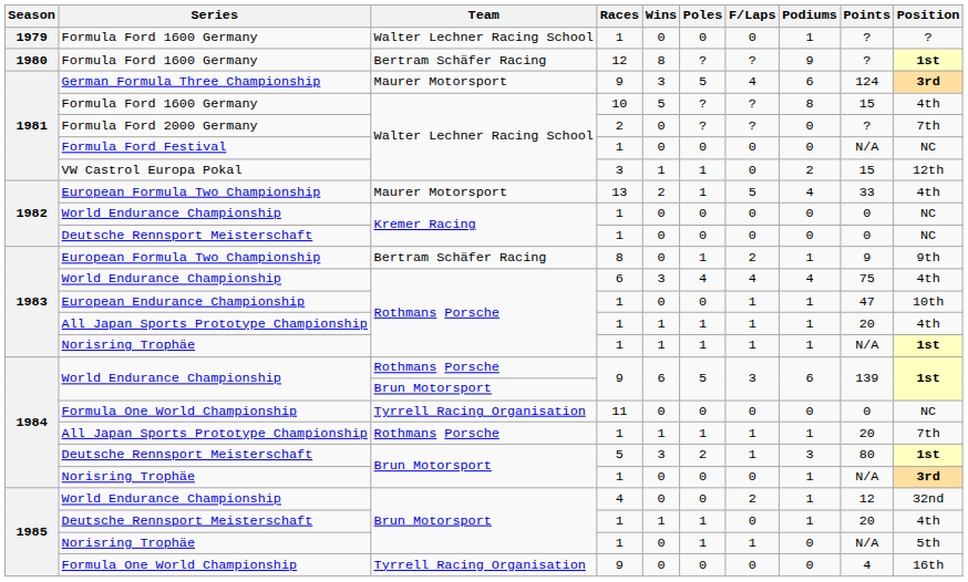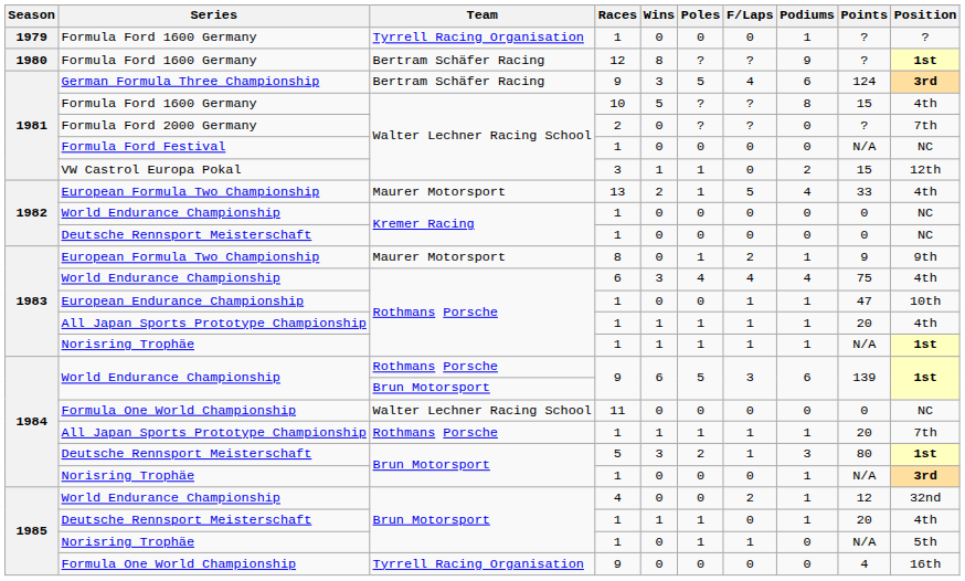 <table class="wikitable" style="font-size: 90%; text-align:center">
 <tr>
 <th>Season</th>
 <th>Series</th>
 <th>Team</th>
 <th>Races</th>
 <th>Wins</th>
 <th>Poles</th>
 <th>F/Laps</th>
 <th>Podiums</th>
 <th>Points</th>
 <th>Position</th>
 </tr>
 <tr>
 <th>1979</th>
 <td align=left>Formula Ford 1600 Germany</td>
-<td align=left nowrap>Walter Lechner Racing School</td>
+<td align=left><a href='#'>Tyrrell Racing Organisation</a></td>
 <td>1</td>
 <td>0</td>
 <td>0</td>
 <td>0</td>
 <td>1</td>
 <td>?</td>
 <td>?</td>
 </tr>
 <tr>
 <th>1980</th>
 <td align=left>Formula Ford 1600 Germany</td>
 <td align=left>Bertram Schäfer Racing</td>
 <td>12</td>
 <td>8</td>
 <td>?</td>
 <td>?</td>
 <td>9</td>
 <td>?</td>
 <td style="background:#FFFFBF;"><strong>1st</strong></td>
 </tr>
 <tr>
 <th rowspan=5>1981</th>
 <td align=left><a href='#'>German Formula Three Championship</a></td>
-<td align=left>Maurer Motorsport</td>
+<td align=left>Bertram Schäfer Racing</td>
 <td>9</td>
 <td>3</td>
 <td>5</td>
 <td>4</td>
 <td>6</td>
 <td>124</td>
 <td style="background:#FFDF9F;"><strong>3rd</strong></td>
 </tr>
 <tr>
 <td align=left>Formula Ford 1600 Germany</td>
 <td align=left rowspan=4>Walter Lechner Racing School</td>
 <td>10</td>
 <td>5</td>
 <td>?</td>
 <td>?</td>
 <td>8</td>
 <td>15</td>
 <td>4th</td>
 </tr>
 <tr>
 <td align=left>Formula Ford 2000 Germany</td>
 <td>2</td>
 <td>0</td>
 <td>?</td>
 <td>?</td>
 <td>0</td>
 <td>?</td>
 <td>7th</td>
 </tr>
 <tr>
 <td align=left><a href='#'>Formula Ford Festival</a></td>
 <td>1</td>
 <td>0</td>
 <td>0</td>
 <td>0</td>
 <td>0</td>
 <td>N/A</td>
 <td>NC</td>
 </tr>
 <tr>
 <td align=left nowrap>VW Castrol Europa Pokal</td>
 <td>3</td>
 <td>1</td>
 <td>1</td>
 <td>0</td>
 <td>2</td>
 <td>15</td>
 <td>12th</td>
 </tr>
 <tr>
 <th rowspan=3>1982</th>
 <td align=left nowrap><a href='#'>European Formula Two Championship</a></td>
 <td align=left>Maurer Motorsport</td>
 <td>13</td>
 <td>2</td>
 <td>1</td>
 <td>5</td>
 <td>4</td>
 <td>33</td>
 <td>4th</td>
 </tr>
 <tr>
 <td align=left><a href='#'>World Endurance Championship</a></td>
 <td align=left rowspan=2><a href='#'>Kremer Racing</a></td>
 <td>1</td>
 <td>0</td>
 <td>0</td>
 <td>0</td>
 <td>0</td>
 <td>0</td>
 <td>NC</td>
 </tr>
 <tr>
 <td align=left><a href='#'>Deutsche Rennsport Meisterschaft</a></td>
 <td>1</td>
 <td>0</td>
 <td>0</td>
 <td>0</td>
 <td>0</td>
 <td>0</td>
 <td>NC</td>
 </tr>
 <tr>
 <th rowspan=5>1983</th>
 <td align=left><a href='#'>European Formula Two Championship</a></td>
-<td align=left>Bertram Schäfer Racing</td>
+<td align=left>Maurer Motorsport</td>
 <td>8</td>
 <td>0</td>
 <td>1</td>
 <td>2</td>
 <td>1</td>
 <td>9</td>
 <td>9th</td>
 </tr>
 <tr>
 <td align=left nowrap><a href='#'>World Endurance Championship</a></td>
 <td align=left rowspan=4><a href='#'>Rothmans</a> <a href='#'>Porsche</a></td>
 <td>6</td>
 <td>3</td>
 <td>4</td>
 <td>4</td>
 <td>4</td>
 <td>75</td>
 <td>4th</td>
 </tr>
 <tr>
 <td align=left><a href='#'>European Endurance Championship</a></td>
 <td>1</td>
 <td>0</td>
 <td>0</td>
 <td>1</td>
 <td>1</td>
 <td>47</td>
 <td>10th</td>
 </tr>
 <tr>
 <td align=left><a href='#'>All Japan Sports Prototype Championship</a></td>
 <td>1</td>
 <td>1</td>
 <td>1</td>
 <td>1</td>
 <td>1</td>
 <td>20</td>
 <td>4th</td>
 </tr>
 <tr>
 <td align=left><a href='#'>Norisring Trophäe</a></td>
 <td>1</td>
 <td>1</td>
 <td>1</td>
 <td>1</td>
 <td>1</td>
 <td>N/A</td>
 <td style="background:#FFFFBF;"><strong>1st</strong></td>
 </tr>
 <tr>
 <th rowspan=6>1984</th>
 <td align=left rowspan=2><a href='#'>World Endurance Championship</a></td>
 <td align=left><a href='#'>Rothmans</a> <a href='#'>Porsche</a></td>
 <td rowspan=2>9</td>
 <td rowspan=2>6</td>
 <td rowspan=2>5</td>
 <td rowspan=2>3</td>
 <td rowspan=2>6</td>
 <td rowspan=2>139</td>
 <td rowspan=2 style="background:#FFFFBF;"><strong>1st</strong></td>
 </tr>
 <tr>
 <td align=left><a href='#'>Brun Motorsport</a></td>
 </tr>
 <tr>
 <td align=left><a href='#'>Formula One World Championship</a></td>
-<td align=left><a href='#'>Tyrrell Racing Organisation</a></td>
+<td align=left nowrap>Walter Lechner Racing School</td>
 <td>11</td>
 <td>0</td>
 <td>0</td>
 <td>0</td>
 <td>0</td>
 <td>0</td>
 <td>NC</td>
 </tr>
 <tr>
 <td align=left><a href='#'>All Japan Sports Prototype Championship</a></td>
 <td align=left><a href='#'>Rothmans</a> <a href='#'>Porsche</a></td>
 <td>1</td>
 <td>1</td>
 <td>1</td>
 <td>1</td>
 <td>1</td>
 <td>20</td>
 <td>7th</td>
 </tr>
 <tr>
 <td align=left><a href='#'>Deutsche Rennsport Meisterschaft</a></td>
 <td align=left rowspan=2><a href='#'>Brun Motorsport</a></td>
 <td>5</td>
 <td>3</td>
 <td>2</td>
 <td>1</td>
 <td>3</td>
 <td>80</td>
 <td style="background:#FFFFBF;"><strong>1st</strong></td>
 </tr>
 <tr>
 <td align=left><a href='#'>Norisring Trophäe</a></td>
 <td>1</td>
 <td>0</td>
 <td>0</td>
 <td>0</td>
 <td>1</td>
 <td>N/A</td>
 <td style="background:#FFDF9F;"><strong>3rd</strong></td>
 </tr>
 <tr>
 <th rowspan=4>1985</th>
 <td align=left><a href='#'>World Endurance Championship</a></td>
 <td align=left rowspan=3><a href='#'>Brun Motorsport</a></td>
 <td>4</td>
 <td>0</td>
 <td>0</td>
 <td>2</td>
 <td>1</td>
 <td>12</td>
 <td>32nd</td>
 </tr>
 <tr>
 <td align=left><a href='#'>Deutsche Rennsport Meisterschaft</a></td>
 <td>1</td>
 <td>1</td>
 <td>1</td>
 <td>0</td>
 <td>1</td>
 <td>20</td>
 <td>4th</td>
 </tr>
 <tr>
 <td align=left><a href='#'>Norisring Trophäe</a></td>
 <td>1</td>
 <td>0</td>
 <td>1</td>
 <td>1</td>
 <td>0</td>
 <td>N/A</td>
 <td>5th</td>
 </tr>
 <tr>
 <td align=left><a href='#'>Formula One World Championship</a></td>
 <td align=left><a href='#'>Tyrrell Racing Organisation</a></td>
 <td>9</td>
 <td>0</td>
 <td>0</td>
 <td>0</td>
 <td>0</td>
 <td>4</td>
 <td>16th</td>
 </tr>
 </table>
